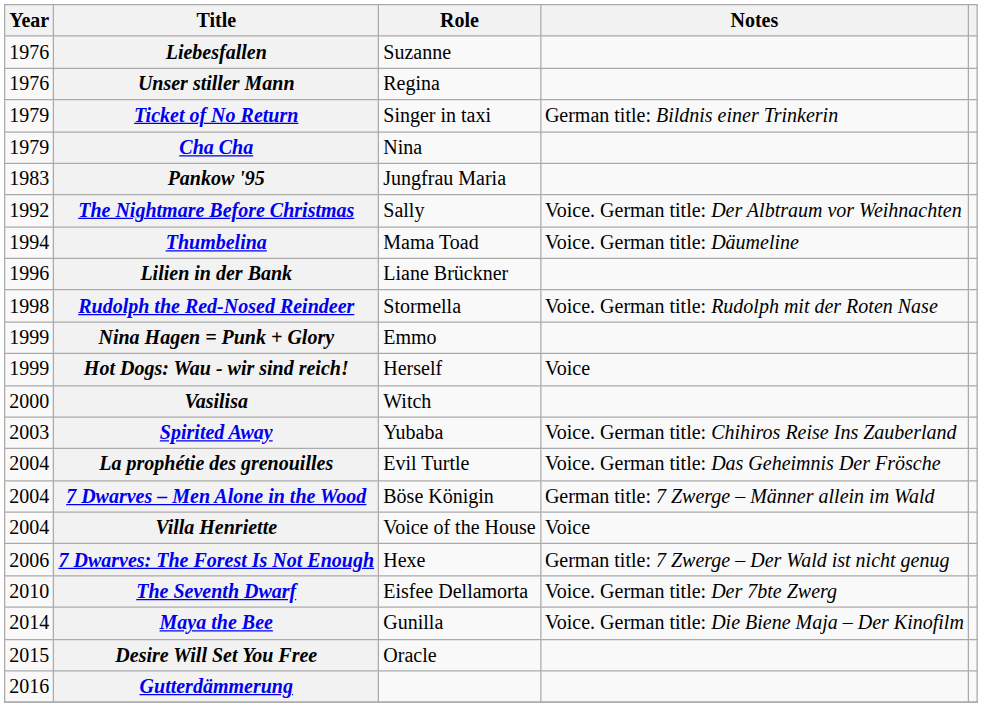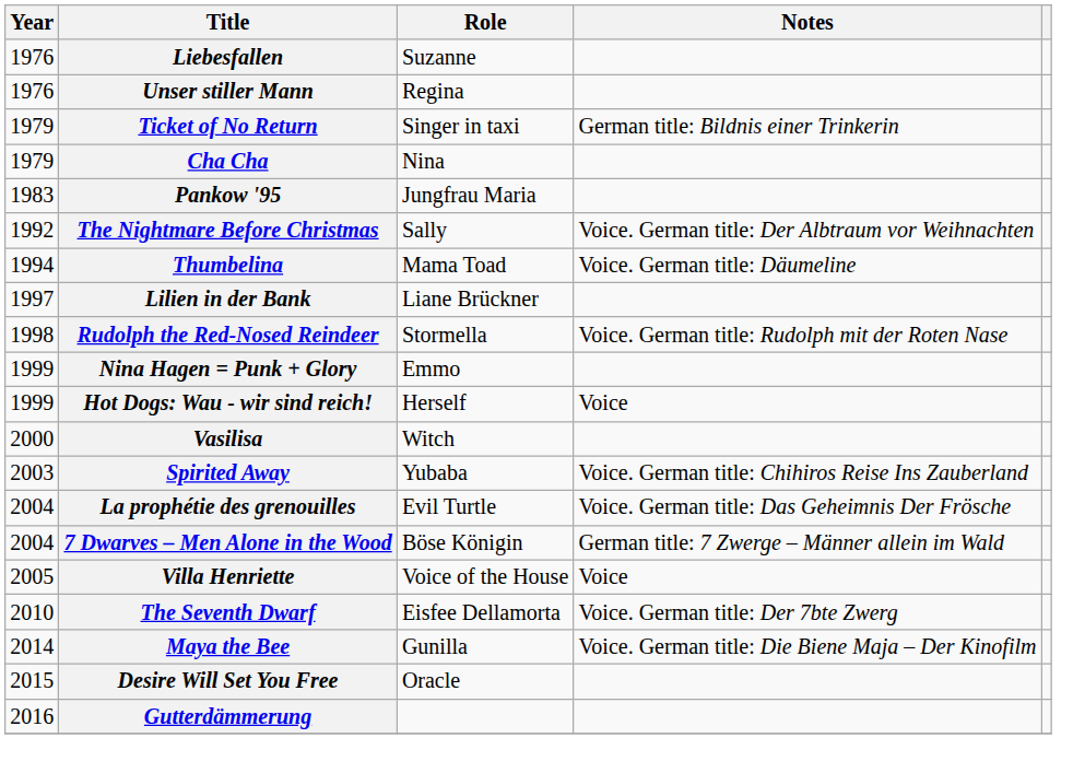 <table class="wikitable sortable plainrowheaders">
 <tr>
 <th scope="col">Year</th>
 <th scope="col">Title</th>
 <th scope="col">Role</th>
 <th scope="col">Notes</th>
 <th scope="col" class="unsortable"></th>
 </tr>
 <tr>
 <td>1976</td>
 <th scope="row"><em>Liebesfallen</em></th>
 <td>Suzanne</td>
 <td></td>
 <td style="text-align: center;"></td>
 </tr>
 <tr>
 <td>1976</td>
 <th scope="row"><em>Unser stiller Mann</em></th>
 <td>Regina</td>
 <td></td>
 <td style="text-align: center;"></td>
 </tr>
 <tr>
 <td>1979</td>
 <th scope="row"><em><a href='#'>Ticket of No Return</a></em></th>
 <td>Singer in taxi</td>
 <td>German title: <em>Bildnis einer Trinkerin</em></td>
 <td style="text-align: center;"></td>
 </tr>
 <tr>
 <td>1979</td>
 <th scope="row"><em><a href='#'>Cha Cha</a></em></th>
 <td>Nina</td>
 <td></td>
 <td style="text-align: center;"></td>
 </tr>
 <tr>
 <td>1983</td>
 <th scope="row"><em>Pankow '95</em></th>
 <td>Jungfrau Maria</td>
 <td></td>
 <td style="text-align: center;"></td>
 </tr>
 <tr>
 <td>1992</td>
 <th scope="row"><em><a href='#'>The Nightmare Before Christmas</a></em></th>
 <td>Sally</td>
 <td>Voice. German title: <em>Der Albtraum vor Weihnachten</em></td>
 <td style="text-align: center;"></td>
 </tr>
 <tr>
 <td>1994</td>
 <th scope="row"><em><a href='#'>Thumbelina</a></em></th>
 <td>Mama Toad</td>
 <td>Voice. German title: <em>Däumeline</em></td>
 <td style="text-align: center;"></td>
 </tr>
 <tr>
-<td>1996</td>
+<td>1997</td>
 <th scope="row"><em>Lilien in der Bank</em></th>
 <td>Liane Brückner</td>
 <td></td>
 <td style="text-align: center;"></td>
 </tr>
 <tr>
 <td>1998</td>
 <th scope="row"><em><a href='#'>Rudolph the Red-Nosed Reindeer</a></em></th>
 <td>Stormella</td>
 <td>Voice. German title: <em>Rudolph mit der Roten Nase</em></td>
 <td style="text-align: center;"></td>
 </tr>
 <tr>
 <td>1999</td>
 <th scope="row"><em>Nina Hagen = Punk + Glory</em></th>
 <td>Emmo</td>
 <td></td>
 <td style="text-align: center;"></td>
 </tr>
 <tr>
 <td>1999</td>
 <th scope="row"><em>Hot Dogs: Wau - wir sind reich!</em></th>
 <td>Herself</td>
 <td>Voice</td>
 <td style="text-align: center;"></td>
 </tr>
 <tr>
 <td>2000</td>
 <th scope="row"><em>Vasilisa</em></th>
 <td>Witch</td>
 <td></td>
 <td style="text-align: center;"></td>
 </tr>
 <tr>
 <td>2003</td>
 <th scope="row"><em><a href='#'>Spirited Away</a></em></th>
 <td>Yubaba</td>
 <td>Voice. German title: <em>Chihiros Reise Ins Zauberland</em></td>
 <td style="text-align: center;"></td>
 </tr>
 <tr>
 <td>2004</td>
 <th scope="row"><em>La prophétie des grenouilles</em></th>
 <td>Evil Turtle</td>
 <td>Voice. German title: <em>Das Geheimnis Der Frösche</em></td>
 <td style="text-align: center;"></td>
 </tr>
 <tr>
 <td>2004</td>
 <th scope="row"><em><a href='#'>7 Dwarves – Men Alone in the Wood</a></em></th>
 <td>Böse Königin</td>
 <td>German title: <em>7 Zwerge – Männer allein im Wald</em></td>
 <td style="text-align: center;"></td>
 </tr>
 <tr>
-<td>2004</td>
+<td>2005</td>
 <th scope="row"><em>Villa Henriette</em></th>
 <td>Voice of the House</td>
 <td>Voice</td>
-<td style="text-align: center;"></td>
-</tr>
-<tr>
-<td>2006</td>
-<th scope="row"><em><a href='#'>7 Dwarves: The Forest Is Not Enough</a></em></th>
-<td>Hexe</td>
-<td>German title: <em>7 Zwerge – Der Wald ist nicht genug</em></td>
 <td style="text-align: center;"></td>
 </tr>
 <tr>
 <td>2010</td>
 <th scope="row"><em><a href='#'>The Seventh Dwarf</a></em></th>
 <td>Eisfee Dellamorta</td>
 <td>Voice. German title: <em>Der 7bte Zwerg</em></td>
 <td style="text-align: center;"></td>
 </tr>
 <tr>
 <td>2014</td>
 <th scope="row"><em><a href='#'>Maya the Bee</a></em></th>
 <td>Gunilla</td>
 <td>Voice. German title: <em>Die Biene Maja – Der Kinofilm</em></td>
 <td style="text-align: center;"></td>
 </tr>
 <tr>
 <td>2015</td>
 <th scope="row"><em>Desire Will Set You Free</em></th>
 <td>Oracle</td>
 <td></td>
 <td style="text-align: center;"></td>
 </tr>
 <tr>
 <td>2016</td>
 <th scope="row"><em><a href='#'>Gutterdämmerung</a></em></th>
 <td></td>
 <td></td>
 <td style="text-align: center;"></td>
 </tr>
 <tr>
 </tr>
 </table>
